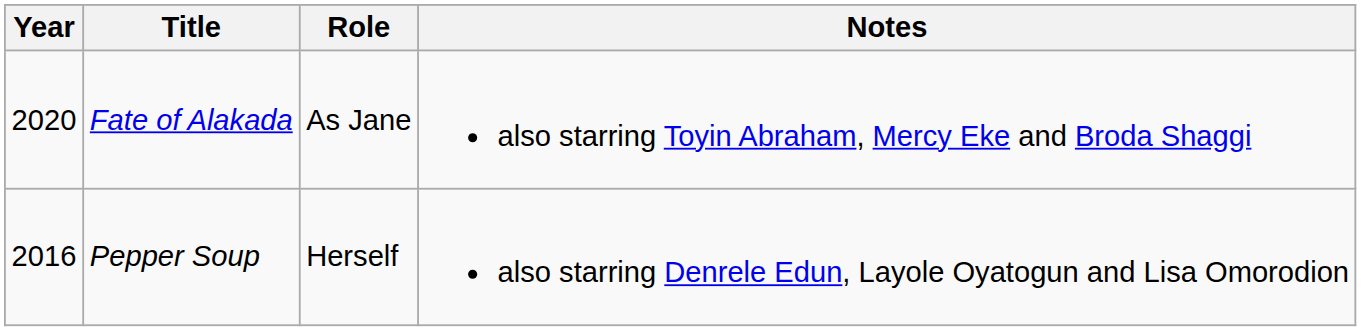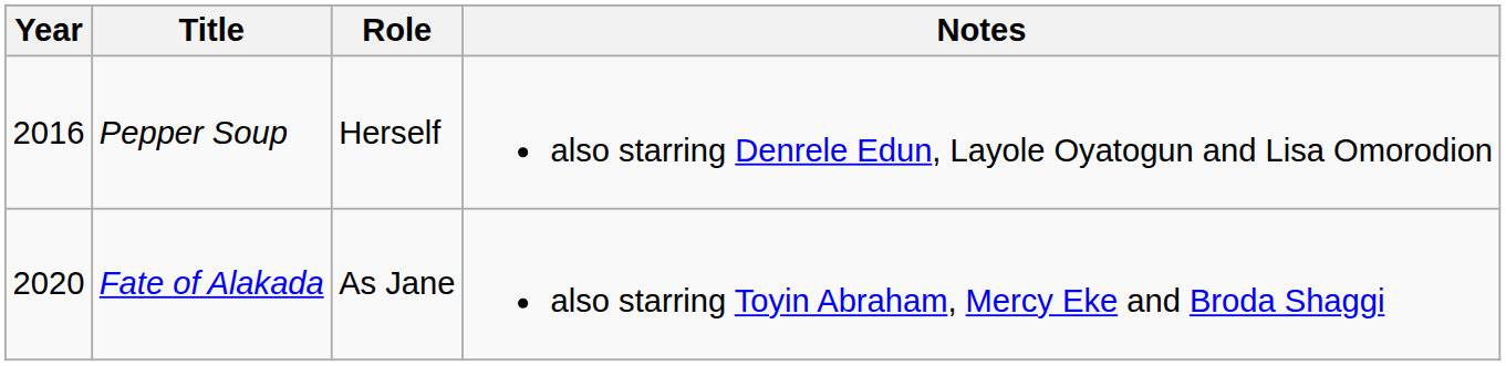 <table class="wikitable sortable">
 <tr>
 <th>Year</th>
 <th>Title</th>
 <th>Role</th>
 <th>Notes</th>
 </tr>
 <tr>
+<td>2016</td>
+<td><em>Pepper Soup</em></td>
+<td>Herself</td>
+<td><br><ul><li>also starring <a href='#'>Denrele Edun</a>, Layole Oyatogun and Lisa Omorodion</li></ul></td>
+</tr>
+<tr>
 <td>2020</td>
 <td><em><a href='#'>Fate of Alakada</a></em></td>
 <td>As Jane</td>
 <td><br><ul><li>also starring <a href='#'>Toyin Abraham</a>, <a href='#'>Mercy Eke</a> and <a href='#'>Broda Shaggi</a></li></ul></td>
 </tr>
-<tr>
-<td>2016</td>
-<td><em>Pepper Soup</em></td>
-<td>Herself</td>
-<td><br><ul><li>also starring <a href='#'>Denrele Edun</a>, Layole Oyatogun and Lisa Omorodion</li></ul></td>
-</tr>
 </table>
